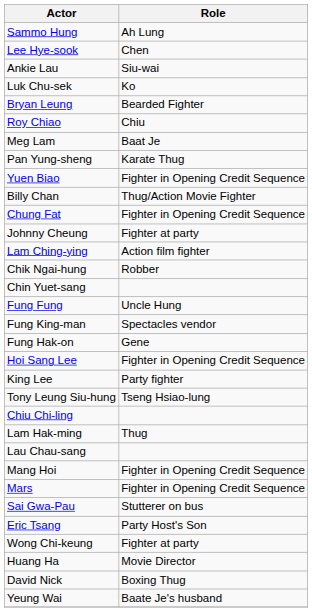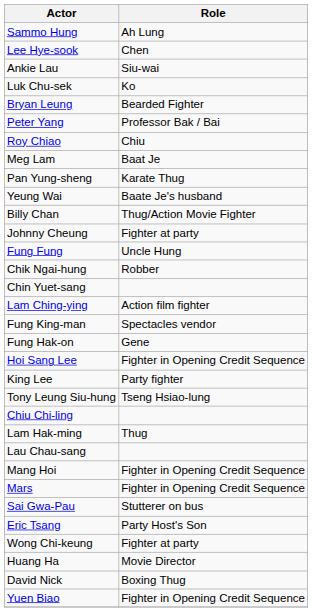 <table class="wikitable">
 <tr>
 <th>Actor</th>
 <th>Role</th>
 </tr>
 <tr>
 <td><a href='#'>Sammo Hung</a></td>
 <td>Ah Lung</td>
 </tr>
 <tr>
 <td><a href='#'>Lee Hye-sook</a></td>
 <td>Chen</td>
 </tr>
 <tr>
 <td>Ankie Lau</td>
 <td>Siu-wai</td>
 </tr>
 <tr>
 <td>Luk Chu-sek</td>
 <td>Ko</td>
 </tr>
 <tr>
 <td><a href='#'>Bryan Leung</a></td>
 <td>Bearded Fighter</td>
 </tr>
 <tr>
+<td><a href='#'>Peter Yang</a></td>
+<td>Professor Bak / Bai</td>
+</tr>
+<tr>
 <td><a href='#'>Roy Chiao</a></td>
 <td>Chiu</td>
 </tr>
 <tr>
 <td>Meg Lam</td>
 <td>Baat Je</td>
 </tr>
 <tr>
 <td>Pan Yung-sheng</td>
 <td>Karate Thug</td>
 </tr>
 <tr>
-<td><a href='#'>Yuen Biao</a></td>
-<td>Fighter in Opening Credit Sequence</td>
+<td>Yeung Wai</td>
+<td>Baate Je's husband</td>
 </tr>
 <tr>
 <td>Billy Chan</td>
 <td>Thug/Action Movie Fighter</td>
 </tr>
 <tr>
-<td><a href='#'>Chung Fat</a></td>
-<td>Fighter in Opening Credit Sequence</td>
-</tr>
-<tr>
 <td>Johnny Cheung</td>
 <td>Fighter at party</td>
 </tr>
 <tr>
-<td><a href='#'>Lam Ching-ying</a></td>
-<td>Action film fighter</td>
+<td><a href='#'>Fung Fung</a></td>
+<td>Uncle Hung</td>
 </tr>
 <tr>
 <td>Chik Ngai-hung</td>
 <td>Robber</td>
 </tr>
 <tr>
 <td>Chin Yuet-sang</td>
 <td></td>
 </tr>
 <tr>
-<td><a href='#'>Fung Fung</a></td>
-<td>Uncle Hung</td>
+<td><a href='#'>Lam Ching-ying</a></td>
+<td>Action film fighter</td>
 </tr>
 <tr>
 <td>Fung King-man</td>
 <td>Spectacles vendor</td>
 </tr>
 <tr>
 <td>Fung Hak-on</td>
 <td>Gene</td>
 </tr>
 <tr>
 <td><a href='#'>Hoi Sang Lee</a></td>
 <td>Fighter in Opening Credit Sequence</td>
 </tr>
 <tr>
 <td>King Lee</td>
 <td>Party fighter</td>
 </tr>
 <tr>
 <td>Tony Leung Siu-hung</td>
 <td>Tseng Hsiao-lung</td>
 </tr>
 <tr>
 <td><a href='#'>Chiu Chi-ling</a></td>
 <td></td>
 </tr>
 <tr>
 <td>Lam Hak-ming</td>
 <td>Thug</td>
 </tr>
 <tr>
 <td>Lau Chau-sang</td>
 <td></td>
 </tr>
 <tr>
 <td>Mang Hoi</td>
 <td>Fighter in Opening Credit Sequence</td>
 </tr>
 <tr>
 <td><a href='#'>Mars</a></td>
 <td>Fighter in Opening Credit Sequence</td>
 </tr>
 <tr>
 <td><a href='#'>Sai Gwa-Pau</a></td>
 <td>Stutterer on bus</td>
 </tr>
 <tr>
 <td><a href='#'>Eric Tsang</a></td>
 <td>Party Host's Son</td>
 </tr>
 <tr>
 <td>Wong Chi-keung</td>
 <td>Fighter at party</td>
 </tr>
 <tr>
 <td>Huang Ha</td>
 <td>Movie Director</td>
 </tr>
 <tr>
 <td>David Nick</td>
 <td>Boxing Thug</td>
 </tr>
 <tr>
-<td>Yeung Wai</td>
-<td>Baate Je's husband</td>
+<td><a href='#'>Yuen Biao</a></td>
+<td>Fighter in Opening Credit Sequence</td>
 </tr>
 <tr>
 </tr>
 </table>
